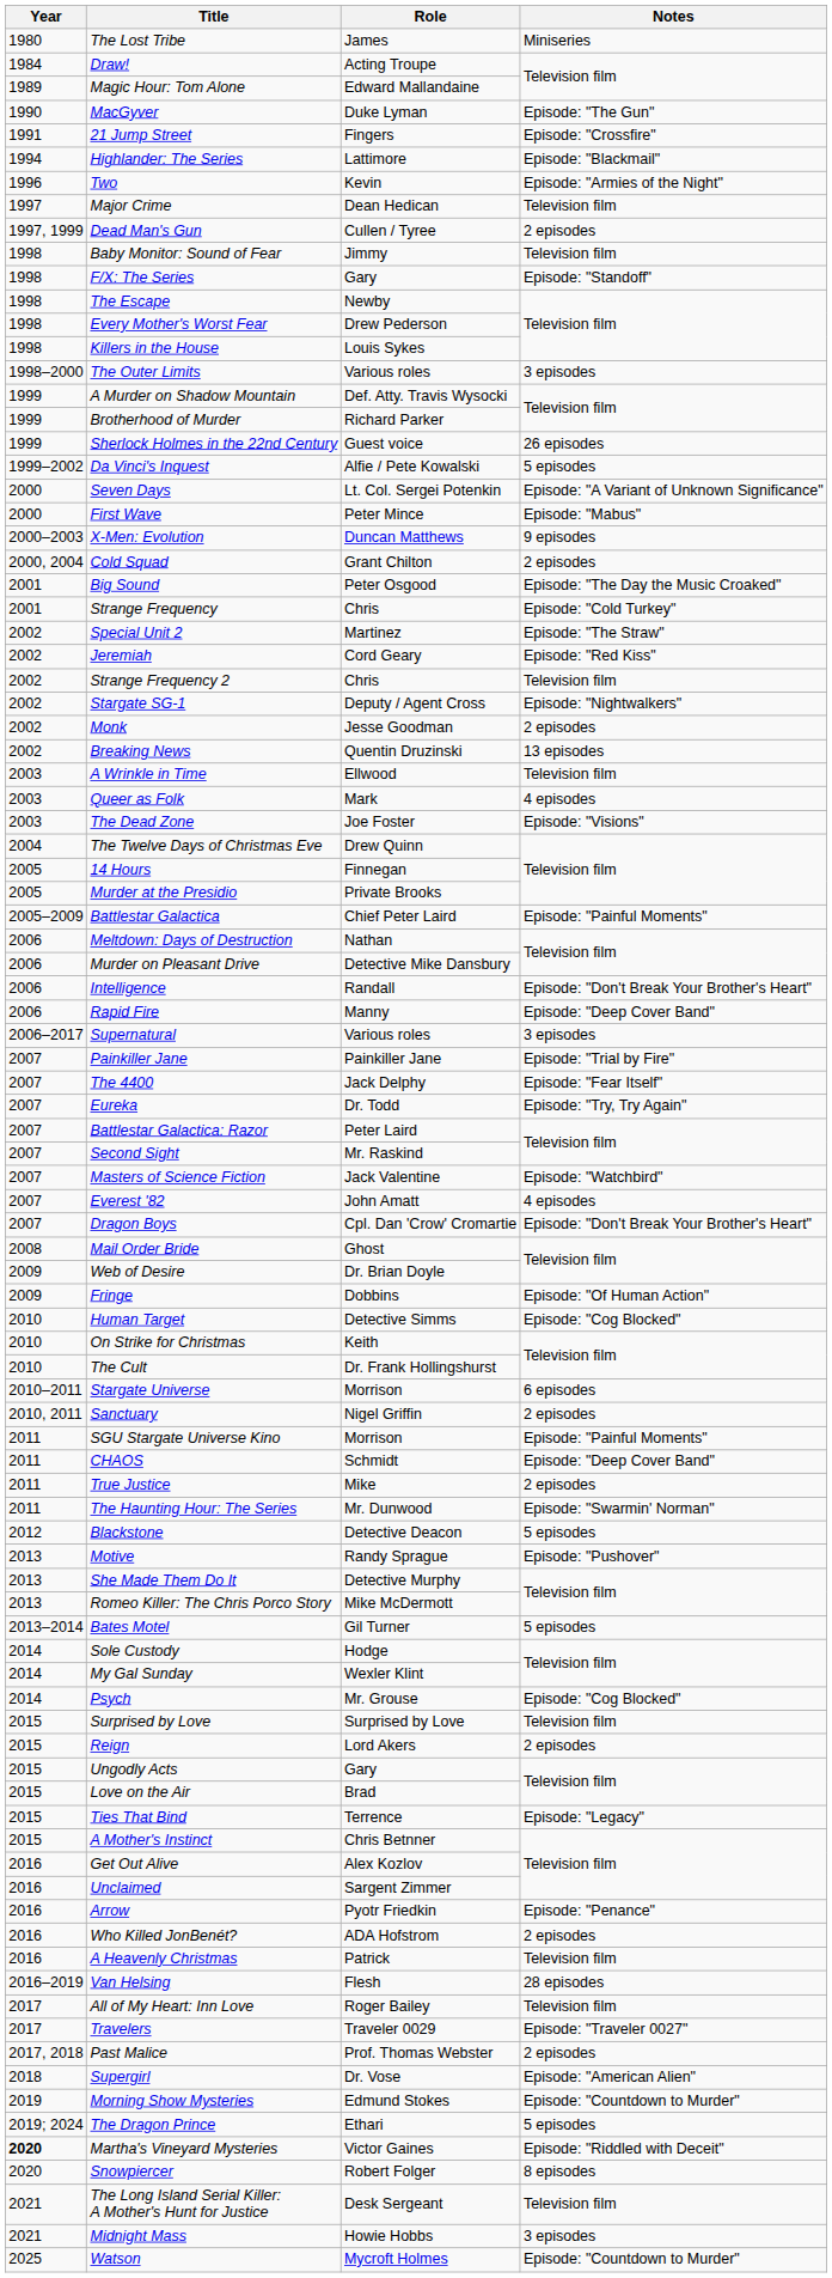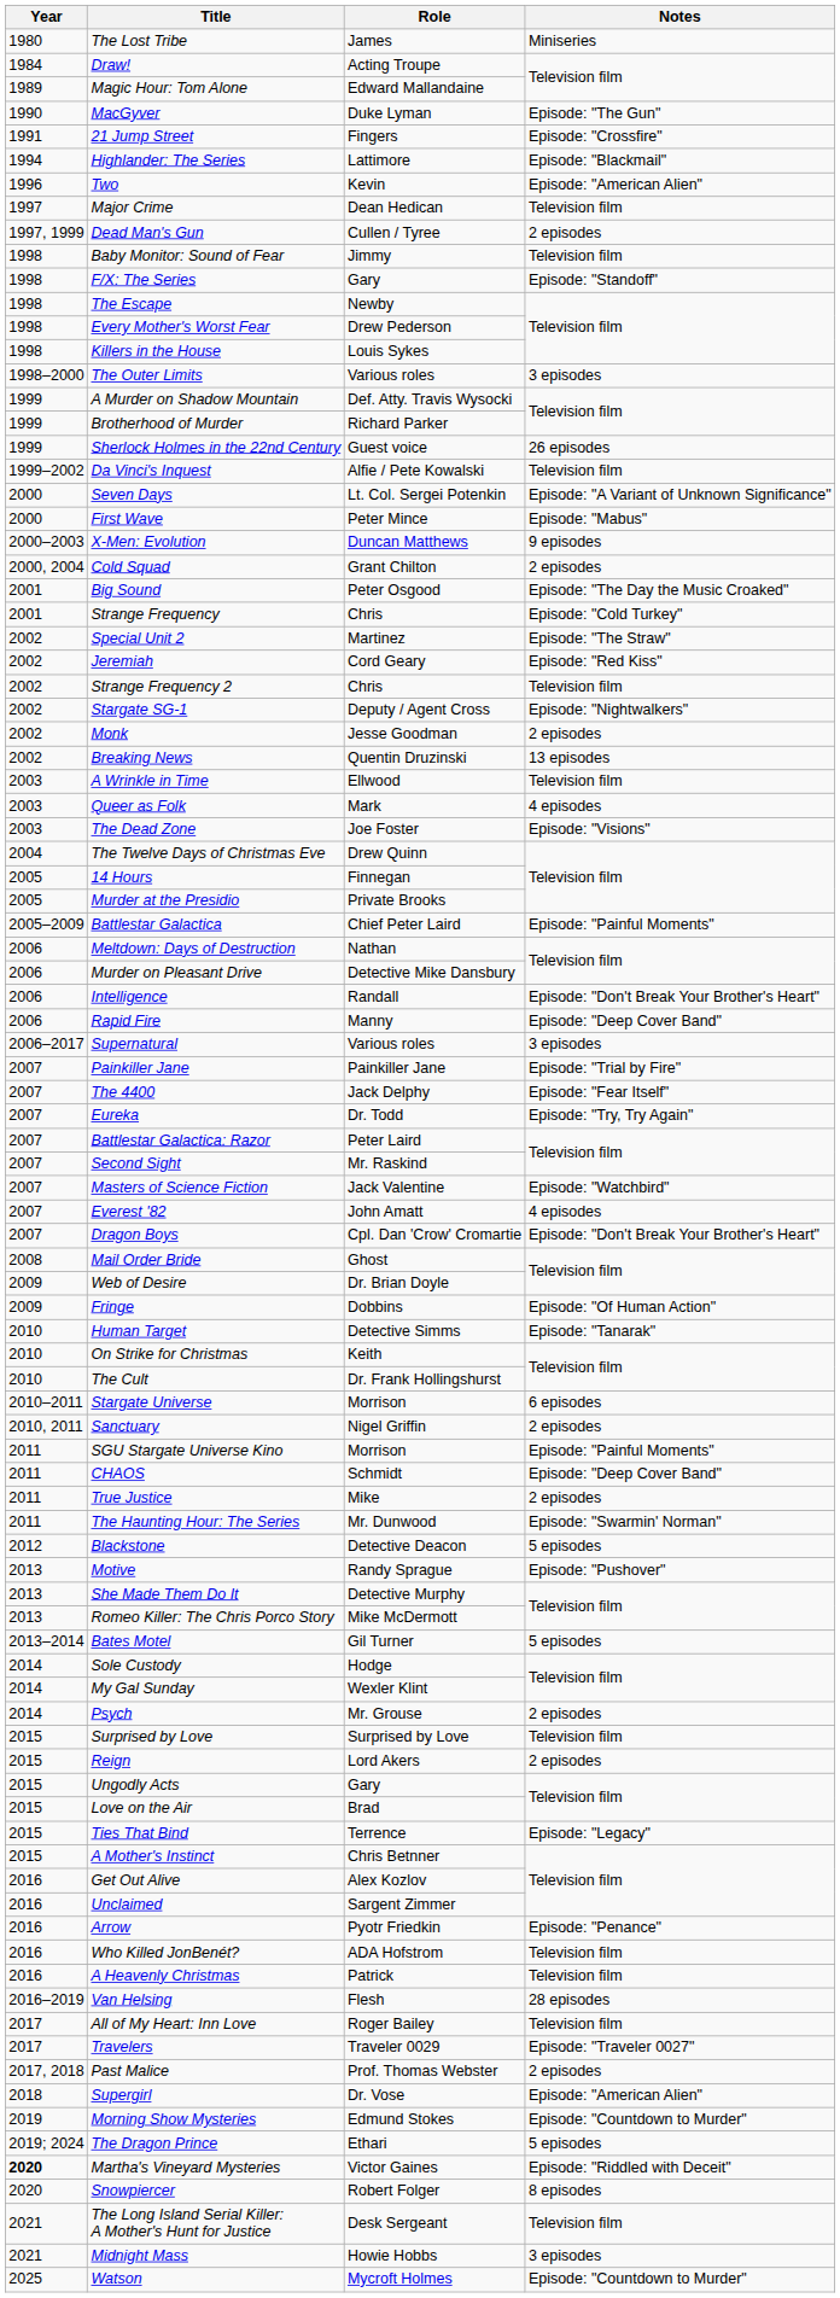 <table class="wikitable sortable">
 <tr>
 <th>Year</th>
 <th>Title</th>
 <th>Role</th>
 <th>Notes</th>
 </tr>
 <tr>
 <td>1980</td>
 <td data-sort-value="Lost Tribe, The"><em>The Lost Tribe</em></td>
 <td>James</td>
 <td>Miniseries</td>
 </tr>
 <tr>
 <td>1984</td>
 <td><em><a href='#'>Draw!</a></em></td>
 <td>Acting Troupe</td>
 <td rowspan="2">Television film</td>
 </tr>
 <tr>
 <td>1989</td>
 <td><em>Magic Hour: Tom Alone</em></td>
 <td>Edward Mallandaine</td>
 </tr>
 <tr>
 <td>1990</td>
 <td><a href='#'><em>MacGyver</em></a></td>
 <td>Duke Lyman</td>
 <td>Episode: "The Gun"</td>
 </tr>
 <tr>
 <td>1991</td>
 <td><em><a href='#'>21 Jump Street</a></em></td>
 <td>Fingers</td>
 <td>Episode: "Crossfire"</td>
 </tr>
 <tr>
 <td>1994</td>
 <td><em><a href='#'>Highlander: The Series</a></em></td>
 <td>Lattimore</td>
 <td>Episode: "Blackmail"</td>
 </tr>
 <tr>
 <td>1996</td>
 <td><a href='#'><em>Two</em></a></td>
 <td>Kevin</td>
-<td>Episode: "Armies of the Night"</td>
+<td>Episode: "American Alien"</td>
 </tr>
 <tr>
 <td>1997</td>
 <td><em>Major Crime</em></td>
 <td>Dean Hedican</td>
 <td>Television film</td>
 </tr>
 <tr>
 <td>1997, 1999</td>
 <td><em><a href='#'>Dead Man's Gun</a></em></td>
 <td>Cullen / Tyree</td>
 <td>2 episodes</td>
 </tr>
 <tr>
 <td>1998</td>
 <td><em>Baby Monitor: Sound of Fear</em></td>
 <td>Jimmy</td>
 <td>Television film</td>
 </tr>
 <tr>
 <td>1998</td>
 <td><em><a href='#'>F/X: The Series</a></em></td>
 <td>Gary</td>
 <td>Episode: "Standoff"</td>
 </tr>
 <tr>
 <td>1998</td>
 <td data-sort-value="Escape, The"><a href='#'><em>The Escape</em></a></td>
 <td>Newby</td>
 <td rowspan="3">Television film</td>
 </tr>
 <tr>
 <td>1998</td>
 <td><em><a href='#'>Every Mother's Worst Fear</a></em></td>
 <td>Drew Pederson</td>
 </tr>
 <tr>
 <td>1998</td>
 <td><em><a href='#'>Killers in the House</a></em></td>
 <td>Louis Sykes</td>
 </tr>
 <tr>
 <td>1998–2000</td>
 <td data-sort-value="Outer Limits, The"><a href='#'><em>The Outer Limits</em></a></td>
 <td>Various roles</td>
 <td>3 episodes</td>
 </tr>
 <tr>
 <td>1999</td>
 <td data-sort-value="Murder on Shadow Mountain, A"><em>A Murder on Shadow Mountain</em></td>
 <td>Def. Atty. Travis Wysocki</td>
 <td rowspan="2">Television film</td>
 </tr>
 <tr>
 <td>1999</td>
 <td><em>Brotherhood of Murder</em></td>
 <td>Richard Parker</td>
 </tr>
 <tr>
 <td>1999</td>
 <td><em><a href='#'>Sherlock Holmes in the 22nd Century</a></em></td>
 <td>Guest voice</td>
 <td>26 episodes</td>
 </tr>
 <tr>
 <td>1999–2002</td>
 <td><em><a href='#'>Da Vinci's Inquest</a></em></td>
 <td>Alfie / Pete Kowalski</td>
-<td>5 episodes</td>
+<td>Television film</td>
 </tr>
 <tr>
 <td>2000</td>
 <td><a href='#'><em>Seven Days</em></a></td>
 <td>Lt. Col. Sergei Potenkin</td>
 <td>Episode: "A Variant of Unknown Significance"</td>
 </tr>
 <tr>
 <td>2000</td>
 <td><a href='#'><em>First Wave</em></a></td>
 <td>Peter Mince</td>
 <td>Episode: "Mabus"</td>
 </tr>
 <tr>
 <td>2000–2003</td>
 <td><em><a href='#'>X-Men: Evolution</a></em></td>
 <td><a href='#'>Duncan Matthews</a></td>
 <td>9 episodes</td>
 </tr>
 <tr>
 <td>2000, 2004</td>
 <td><em><a href='#'>Cold Squad</a></em></td>
 <td>Grant Chilton</td>
 <td>2 episodes</td>
 </tr>
 <tr>
 <td>2001</td>
 <td><em><a href='#'>Big Sound</a></em></td>
 <td>Peter Osgood</td>
 <td>Episode: "The Day the Music Croaked"</td>
 </tr>
 <tr>
 <td>2001</td>
 <td><em>Strange Frequency</em></td>
 <td>Chris</td>
 <td>Episode: "Cold Turkey"</td>
 </tr>
 <tr>
 <td>2002</td>
 <td><em><a href='#'>Special Unit 2</a></em></td>
 <td>Martinez</td>
 <td>Episode: "The Straw"</td>
 </tr>
 <tr>
 <td>2002</td>
 <td><a href='#'><em>Jeremiah</em></a></td>
 <td>Cord Geary</td>
 <td>Episode: "Red Kiss"</td>
 </tr>
 <tr>
 <td>2002</td>
 <td><em>Strange Frequency 2</em></td>
 <td>Chris</td>
 <td>Television film</td>
 </tr>
 <tr>
 <td>2002</td>
 <td><em><a href='#'>Stargate SG-1</a></em></td>
 <td>Deputy / Agent Cross</td>
 <td>Episode: "Nightwalkers"</td>
 </tr>
 <tr>
 <td>2002</td>
 <td><a href='#'><em>Monk</em></a></td>
 <td>Jesse Goodman</td>
 <td>2 episodes</td>
 </tr>
 <tr>
 <td>2002</td>
 <td><a href='#'><em>Breaking News</em></a></td>
 <td>Quentin Druzinski</td>
 <td>13 episodes</td>
 </tr>
 <tr>
 <td>2003</td>
 <td data-sort-value="Wrinkle in Time, A"><a href='#'><em>A Wrinkle in Time</em></a></td>
 <td>Ellwood</td>
 <td>Television film</td>
 </tr>
 <tr>
 <td>2003</td>
 <td><a href='#'><em>Queer as Folk</em></a></td>
 <td>Mark</td>
 <td>4 episodes</td>
 </tr>
 <tr>
 <td>2003</td>
 <td data-sort-value="Dead Zone, The"><a href='#'><em>The Dead Zone</em></a></td>
 <td>Joe Foster</td>
 <td>Episode: "Visions"</td>
 </tr>
 <tr>
 <td>2004</td>
 <td data-sort-value="Twelve Days of Christmas Eve, The"><em>The Twelve Days of Christmas Eve</em></td>
 <td>Drew Quinn</td>
 <td rowspan="3">Television film</td>
 </tr>
 <tr>
 <td>2005</td>
 <td><a href='#'><em>14 Hours</em></a></td>
 <td>Finnegan</td>
 </tr>
 <tr>
 <td>2005</td>
 <td><em><a href='#'>Murder at the Presidio</a></em></td>
 <td>Private Brooks</td>
 </tr>
 <tr>
 <td>2005–2009</td>
 <td><a href='#'><em>Battlestar Galactica</em></a></td>
 <td>Chief Peter Laird</td>
 <td>Episode: "Painful Moments"</td>
 </tr>
 <tr>
 <td>2006</td>
 <td><em><a href='#'>Meltdown: Days of Destruction</a></em></td>
 <td>Nathan</td>
 <td rowspan="2">Television film</td>
 </tr>
 <tr>
 <td>2006</td>
 <td><em>Murder on Pleasant Drive</em></td>
 <td>Detective Mike Dansbury</td>
 </tr>
 <tr>
 <td>2006</td>
 <td><a href='#'><em>Intelligence</em></a></td>
 <td>Randall</td>
 <td>Episode: "Don't Break Your Brother's Heart"</td>
 </tr>
 <tr>
 <td>2006</td>
 <td><a href='#'><em>Rapid Fire</em></a></td>
 <td>Manny</td>
 <td>Episode: "Deep Cover Band"</td>
 </tr>
 <tr>
 <td>2006–2017</td>
 <td><a href='#'><em>Supernatural</em></a></td>
 <td>Various roles</td>
 <td>3 episodes</td>
 </tr>
 <tr>
 <td>2007</td>
 <td><a href='#'><em>Painkiller Jane</em></a></td>
 <td>Painkiller Jane</td>
 <td>Episode: "Trial by Fire"</td>
 </tr>
 <tr>
 <td>2007</td>
 <td data-sort-value="4400, The"><em><a href='#'>The 4400</a></em></td>
 <td>Jack Delphy</td>
 <td>Episode: "Fear Itself"</td>
 </tr>
 <tr>
 <td>2007</td>
 <td><a href='#'><em>Eureka</em></a></td>
 <td>Dr. Todd</td>
 <td>Episode: "Try, Try Again"</td>
 </tr>
 <tr>
 <td>2007</td>
 <td><em><a href='#'>Battlestar Galactica: Razor</a></em></td>
 <td>Peter Laird</td>
 <td rowspan="2">Television film</td>
 </tr>
 <tr>
 <td>2007</td>
 <td><a href='#'><em>Second Sight</em></a></td>
 <td>Mr. Raskind</td>
 </tr>
 <tr>
 <td>2007</td>
 <td><em><a href='#'>Masters of Science Fiction</a></em></td>
 <td>Jack Valentine</td>
 <td>Episode: "Watchbird"</td>
 </tr>
 <tr>
 <td>2007</td>
 <td><em><a href='#'>Everest '82</a></em></td>
 <td>John Amatt</td>
 <td>4 episodes</td>
 </tr>
 <tr>
 <td>2007</td>
 <td><em><a href='#'>Dragon Boys</a></em></td>
 <td>Cpl. Dan 'Crow' Cromartie</td>
 <td>Episode: "Don't Break Your Brother's Heart"</td>
 </tr>
 <tr>
 <td>2008</td>
 <td><a href='#'><em>Mail Order Bride</em></a></td>
 <td>Ghost</td>
 <td rowspan="2">Television film</td>
 </tr>
 <tr>
 <td>2009</td>
 <td><em>Web of Desire</em></td>
 <td>Dr. Brian Doyle</td>
 </tr>
 <tr>
 <td>2009</td>
 <td><a href='#'><em>Fringe</em></a></td>
 <td>Dobbins</td>
 <td>Episode: "Of Human Action"</td>
 </tr>
 <tr>
 <td>2010</td>
 <td><a href='#'><em>Human Target</em></a></td>
 <td>Detective Simms</td>
-<td>Episode: "Cog Blocked"</td>
+<td>Episode: "Tanarak"</td>
 </tr>
 <tr>
 <td>2010</td>
 <td><em>On Strike for Christmas</em></td>
 <td>Keith</td>
 <td rowspan="2">Television film</td>
 </tr>
 <tr>
 <td>2010</td>
 <td data-sort-value="Cult, The"><em>The Cult</em></td>
 <td>Dr. Frank Hollingshurst</td>
 </tr>
 <tr>
 <td>2010–2011</td>
 <td><em><a href='#'>Stargate Universe</a></em></td>
 <td>Morrison</td>
 <td>6 episodes</td>
 </tr>
 <tr>
 <td>2010, 2011</td>
 <td><a href='#'><em>Sanctuary</em></a></td>
 <td>Nigel Griffin</td>
 <td>2 episodes</td>
 </tr>
 <tr>
 <td>2011</td>
 <td><em>SGU Stargate Universe Kino</em></td>
 <td>Morrison</td>
 <td>Episode: "Painful Moments"</td>
 </tr>
 <tr>
 <td>2011</td>
 <td><a href='#'><em>CHAOS</em></a></td>
 <td>Schmidt</td>
 <td>Episode: "Deep Cover Band"</td>
 </tr>
 <tr>
 <td>2011</td>
 <td><em><a href='#'>True Justice</a></em></td>
 <td>Mike</td>
 <td>2 episodes</td>
 </tr>
 <tr>
 <td>2011</td>
 <td data-sort-value="Haunting Hour: The Series, The"><em><a href='#'>The Haunting Hour: The Series</a></em></td>
 <td>Mr. Dunwood</td>
 <td>Episode: "Swarmin' Norman"</td>
 </tr>
 <tr>
 <td>2012</td>
 <td><a href='#'><em>Blackstone</em></a></td>
 <td>Detective Deacon</td>
 <td>5 episodes</td>
 </tr>
 <tr>
 <td>2013</td>
 <td><a href='#'><em>Motive</em></a></td>
 <td>Randy Sprague</td>
 <td>Episode: "Pushover"</td>
 </tr>
 <tr>
 <td>2013</td>
 <td><em><a href='#'>She Made Them Do It</a></em></td>
 <td>Detective Murphy</td>
 <td rowspan="2">Television film</td>
 </tr>
 <tr>
 <td>2013</td>
 <td><em>Romeo Killer: The Chris Porco Story</em></td>
 <td>Mike McDermott</td>
 </tr>
 <tr>
 <td>2013–2014</td>
 <td><a href='#'><em>Bates Motel</em></a></td>
 <td>Gil Turner</td>
 <td>5 episodes</td>
 </tr>
 <tr>
 <td>2014</td>
 <td><em>Sole Custody</em></td>
 <td>Hodge</td>
 <td rowspan="2">Television film</td>
 </tr>
 <tr>
 <td>2014</td>
 <td><em>My Gal Sunday</em></td>
 <td>Wexler Klint</td>
 </tr>
 <tr>
 <td>2014</td>
 <td><em><a href='#'>Psych</a></em></td>
 <td>Mr. Grouse</td>
-<td>Episode: "Cog Blocked"</td>
+<td>2 episodes</td>
 </tr>
 <tr>
 <td>2015</td>
 <td><em>Surprised by Love</em></td>
 <td>Surprised by Love</td>
 <td>Television film</td>
 </tr>
 <tr>
 <td>2015</td>
 <td><a href='#'><em>Reign</em></a></td>
 <td>Lord Akers</td>
 <td>2 episodes</td>
 </tr>
 <tr>
 <td>2015</td>
 <td><em>Ungodly Acts</em></td>
 <td>Gary</td>
 <td rowspan="2">Television film</td>
 </tr>
 <tr>
 <td>2015</td>
 <td><em>Love on the Air</em></td>
 <td>Brad</td>
 </tr>
 <tr>
 <td>2015</td>
 <td><a href='#'><em>Ties That Bind</em></a></td>
 <td>Terrence</td>
 <td>Episode: "Legacy"</td>
 </tr>
 <tr>
 <td>2015</td>
 <td data-sort-value="Mother's Instinct, A"><em><a href='#'>A Mother's Instinct</a></em></td>
 <td>Chris Betnner</td>
 <td rowspan="3">Television film</td>
 </tr>
 <tr>
 <td>2016</td>
 <td><em>Get Out Alive</em></td>
 <td>Alex Kozlov</td>
 </tr>
 <tr>
 <td>2016</td>
 <td><a href='#'><em>Unclaimed</em></a></td>
 <td>Sargent Zimmer</td>
 </tr>
 <tr>
 <td>2016</td>
 <td><a href='#'><em>Arrow</em></a></td>
 <td>Pyotr Friedkin</td>
 <td>Episode: "Penance"</td>
 </tr>
 <tr>
 <td>2016</td>
 <td><em>Who Killed JonBenét?</em></td>
 <td>ADA Hofstrom</td>
-<td>2 episodes</td>
+<td>Television film</td>
 </tr>
 <tr>
 <td>2016</td>
 <td data-sort-value="Heavenly Christmas, A"><em><a href='#'>A Heavenly Christmas</a></em></td>
 <td>Patrick</td>
 <td>Television film</td>
 </tr>
 <tr>
 <td>2016–2019</td>
 <td><a href='#'><em>Van Helsing</em></a></td>
 <td>Flesh</td>
 <td>28 episodes</td>
 </tr>
 <tr>
 <td>2017</td>
 <td><em>All of My Heart: Inn Love</em></td>
 <td>Roger Bailey</td>
 <td>Television film</td>
 </tr>
 <tr>
 <td>2017</td>
 <td><a href='#'><em>Travelers</em></a></td>
 <td>Traveler 0029</td>
 <td>Episode: "Traveler 0027"</td>
 </tr>
 <tr>
 <td>2017, 2018</td>
 <td><em>Past Malice</em></td>
 <td>Prof. Thomas Webster</td>
 <td>2 episodes</td>
 </tr>
 <tr>
 <td>2018</td>
 <td><a href='#'><em>Supergirl</em></a></td>
 <td>Dr. Vose</td>
 <td>Episode: "American Alien"</td>
 </tr>
 <tr>
 <td>2019</td>
 <td><em><a href='#'>Morning Show Mysteries</a></em></td>
 <td>Edmund Stokes</td>
 <td>Episode: "Countdown to Murder"</td>
 </tr>
 <tr>
 <td>2019; 2024</td>
 <td data-sort-value="Dragon Prince, The"><em><a href='#'>The Dragon Prince</a></em></td>
 <td>Ethari</td>
 <td>5 episodes</td>
 </tr>
 <tr>
 <td><strong>2020</strong></td>
 <td><em>Martha's Vineyard Mysteries</em></td>
 <td>Victor Gaines</td>
 <td>Episode: "Riddled with Deceit"</td>
 </tr>
 <tr>
 <td>2020</td>
 <td><a href='#'><em>Snowpiercer</em></a></td>
 <td>Robert Folger</td>
 <td>8 episodes</td>
 </tr>
 <tr>
 <td>2021</td>
 <td data-sort-value="Long Island Serial Killer: A Mother's Hunt for Justice, The"><em>The Long Island Serial Killer:</em><br><em>A Mother's Hunt for Justice</em></td>
 <td>Desk Sergeant</td>
 <td>Television film</td>
 </tr>
 <tr>
 <td>2021</td>
 <td><a href='#'><em>Midnight Mass</em></a></td>
 <td>Howie Hobbs</td>
 <td>3 episodes</td>
 </tr>
 <tr>
 <td>2025</td>
 <td><em><a href='#'>Watson</a></em></td>
 <td><a href='#'>Mycroft Holmes</a></td>
 <td>Episode: "Countdown to Murder"</td>
 </tr>
 </table>
